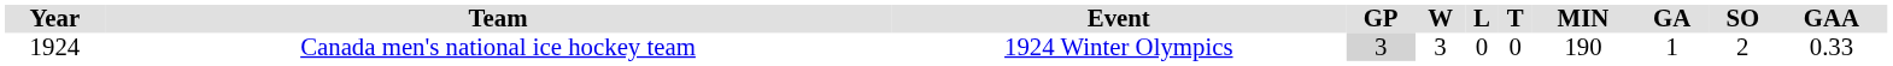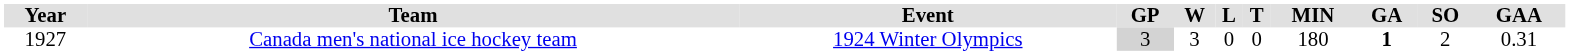 <table border="0" cellpadding="0" cellspacing="0" style="text-align:center; width:95%;">
 <tr>
 <th colspan="3" style="background:#fff;"></th>
 <th rowspan="99" style="background:#fff;"></th>
 </tr>
 <tr style="background:#e0e0e0;">
 <th>Year</th>
 <th>Team</th>
 <th>Event</th>
 <th rowspan="99" style="background:#fff;"></th>
 <th>GP</th>
 <th>W</th>
 <th>L</th>
 <th>T</th>
 <th>MIN</th>
 <th>GA</th>
 <th>SO</th>
 <th>GAA</th>
 </tr>
 <tr>
-<td>1924</td>
+<td>1927</td>
 <td><a href='#'>Canada men's national ice hockey team</a></td>
 <td><a href='#'>1924 Winter Olympics</a></td>
 <td style="background: lightgrey;">3</td>
 <td>3</td>
 <td>0</td>
 <td>0</td>
-<td>190</td>
-<td>1</td>
+<td>180</td>
+<td><strong>1</strong></td>
 <td>2</td>
-<td>0.33</td>
+<td>0.31</td>
 </tr>
 <tr>
 </tr>
 </table>
